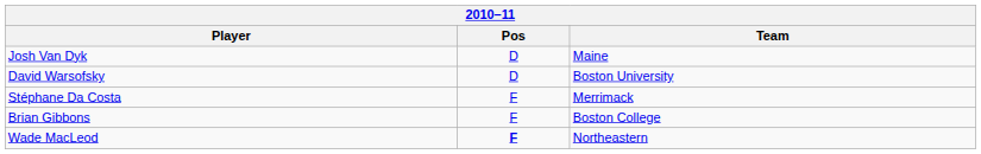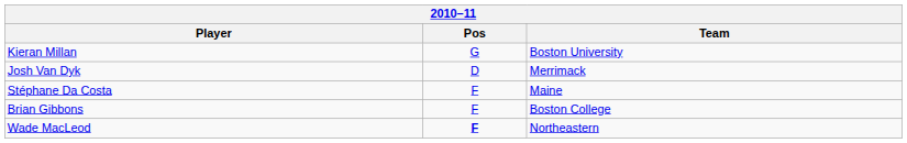 <table class="wikitable" width=95%>
 <tr>
 <th colspan=3><a href='#'>2010–11</a></th>
 </tr>
 <tr>
 <th>Player</th>
 <th>Pos</th>
 <th>Team</th>
 </tr>
 <tr>
+<td><a href='#'>Kieran Millan</a></td>
+<td align=center><a href='#'>G</a></td>
+<td><a href='#'>Boston University</a></td>
+</tr>
+<tr>
 <td><a href='#'>Josh Van Dyk</a></td>
 <td align=center><a href='#'>D</a></td>
-<td><a href='#'>Maine</a></td>
-</tr>
-<tr>
-<td><a href='#'>David Warsofsky</a></td>
-<td align=center><a href='#'>D</a></td>
-<td><a href='#'>Boston University</a></td>
+<td><a href='#'>Merrimack</a></td>
 </tr>
 <tr>
 <td><a href='#'>Stéphane Da Costa</a></td>
 <td align=center><a href='#'>F</a></td>
-<td><a href='#'>Merrimack</a></td>
+<td><a href='#'>Maine</a></td>
 </tr>
 <tr>
 <td><a href='#'>Brian Gibbons</a></td>
 <td align=center><a href='#'>F</a></td>
 <td><a href='#'>Boston College</a></td>
 </tr>
 <tr>
 <td><a href='#'>Wade MacLeod</a></td>
 <td align=center><strong><a href='#'>F</a></strong></td>
 <td><a href='#'>Northeastern</a></td>
 </tr>
 </table>
